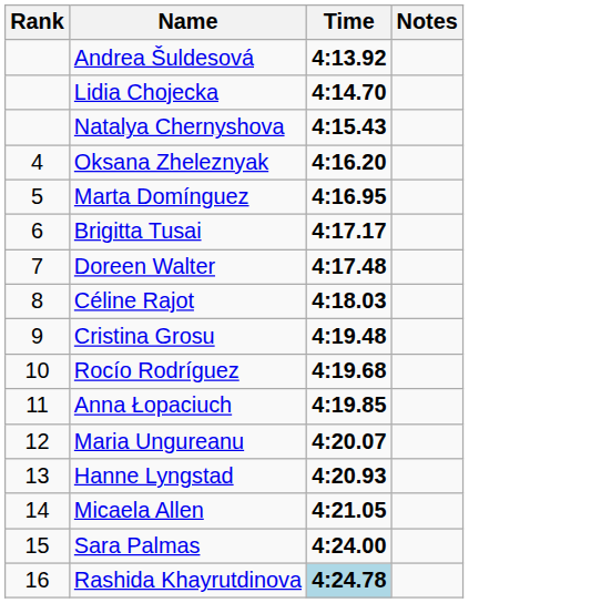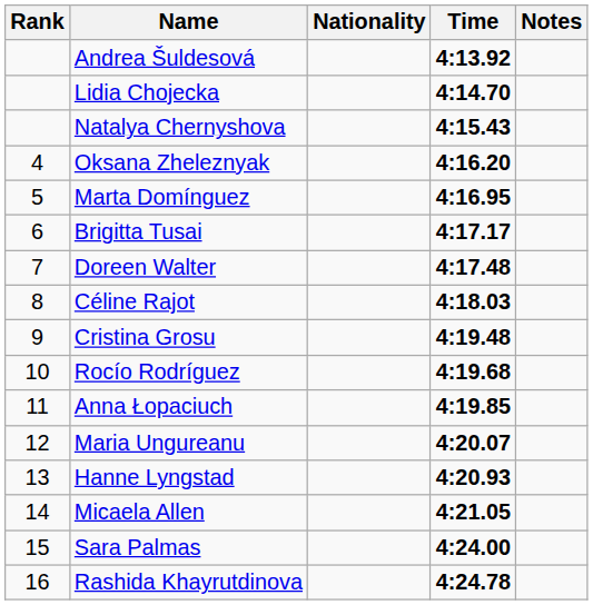 <table class="wikitable sortable" style="text-align:center">
 <tr>
 <th>Rank</th>
 <th>Name</th>
+<th>Nationality</th>
 <th>Time</th>
 <th>Notes</th>
 </tr>
 <tr>
 <td></td>
 <td align=left><a href='#'>Andrea Šuldesová</a></td>
+<td align=left></td>
 <td><strong>4:13.92</strong></td>
 <td></td>
 </tr>
 <tr>
 <td></td>
 <td align=left><a href='#'>Lidia Chojecka</a></td>
+<td align=left></td>
 <td><strong>4:14.70</strong></td>
 <td></td>
 </tr>
 <tr>
 <td></td>
 <td align=left><a href='#'>Natalya Chernyshova</a></td>
+<td align=left></td>
 <td><strong>4:15.43</strong></td>
 <td></td>
 </tr>
 <tr>
 <td>4</td>
 <td align=left><a href='#'>Oksana Zheleznyak</a></td>
+<td align=left></td>
 <td><strong>4:16.20</strong></td>
 <td></td>
 </tr>
 <tr>
 <td>5</td>
 <td align=left><a href='#'>Marta Domínguez</a></td>
+<td align=left></td>
 <td><strong>4:16.95</strong></td>
 <td></td>
 </tr>
 <tr>
 <td>6</td>
 <td align=left><a href='#'>Brigitta Tusai</a></td>
+<td align=left></td>
 <td><strong>4:17.17</strong></td>
 <td></td>
 </tr>
 <tr>
 <td>7</td>
 <td align=left><a href='#'>Doreen Walter</a></td>
+<td align=left></td>
 <td><strong>4:17.48</strong></td>
 <td></td>
 </tr>
 <tr>
 <td>8</td>
 <td align=left><a href='#'>Céline Rajot</a></td>
+<td align=left></td>
 <td><strong>4:18.03</strong></td>
 <td></td>
 </tr>
 <tr>
 <td>9</td>
 <td align=left><a href='#'>Cristina Grosu</a></td>
+<td align=left></td>
 <td><strong>4:19.48</strong></td>
 <td></td>
 </tr>
 <tr>
 <td>10</td>
 <td align=left><a href='#'>Rocío Rodríguez</a></td>
+<td align=left></td>
 <td><strong>4:19.68</strong></td>
 <td></td>
 </tr>
 <tr>
 <td>11</td>
 <td align=left><a href='#'>Anna Łopaciuch</a></td>
+<td align=left></td>
 <td><strong>4:19.85</strong></td>
 <td></td>
 </tr>
 <tr>
 <td>12</td>
 <td align=left><a href='#'>Maria Ungureanu</a></td>
+<td align=left></td>
 <td><strong>4:20.07</strong></td>
 <td></td>
 </tr>
 <tr>
 <td>13</td>
 <td align=left><a href='#'>Hanne Lyngstad</a></td>
+<td align=left></td>
 <td><strong>4:20.93</strong></td>
 <td></td>
 </tr>
 <tr>
 <td>14</td>
 <td align=left><a href='#'>Micaela Allen</a></td>
+<td align=left></td>
 <td><strong>4:21.05</strong></td>
 <td></td>
 </tr>
 <tr>
 <td>15</td>
 <td align=left><a href='#'>Sara Palmas</a></td>
+<td align=left></td>
 <td><strong>4:24.00</strong></td>
 <td></td>
 </tr>
 <tr>
 <td>16</td>
 <td align=left><a href='#'>Rashida Khayrutdinova</a></td>
-<td style="background: lightblue;"><strong>4:24.78</strong></td>
+<td align=left></td>
+<td><strong>4:24.78</strong></td>
 <td></td>
 </tr>
 </table>
